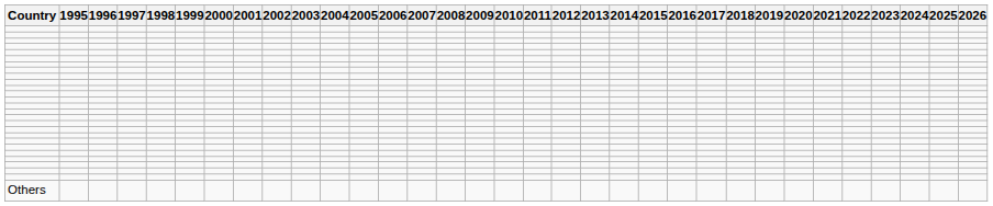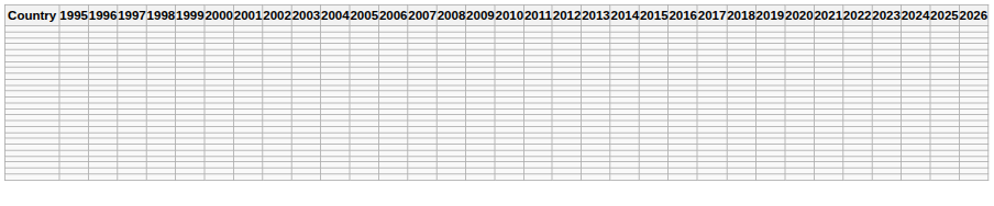 <table class="wikitable sortable" style="font-size:90%; line-height:1.2">
 <tr>
 <th>Country</th>
 <th style="padding:0px">1995</th>
 <th style="padding:0px">1996</th>
 <th style="padding:0px">1997</th>
 <th style="padding:0px">1998</th>
 <th style="padding:0px">1999</th>
 <th style="padding:0px">2000</th>
 <th style="padding:0px">2001</th>
 <th style="padding:0px">2002</th>
 <th style="padding:0px">2003</th>
 <th style="padding:0px">2004</th>
 <th style="padding:0px">2005</th>
 <th style="padding:0px">2006</th>
 <th style="padding:0px">2007</th>
 <th style="padding:0px">2008</th>
 <th style="padding:0px">2009</th>
 <th style="padding:0px">2010</th>
 <th style="padding:0px">2011</th>
 <th style="padding:0px">2012</th>
 <th style="padding:0px">2013</th>
 <th style="padding:0px">2014</th>
 <th style="padding:0px">2015</th>
 <th style="padding:0px">2016</th>
 <th style="padding:0px">2017</th>
 <th style="padding:0px">2018</th>
 <th style="padding:0px">2019</th>
 <th style="padding:0px">2020</th>
 <th style="padding:0px">2021</th>
 <th style="padding:0px">2022</th>
 <th style="padding:0px">2023</th>
 <th style="padding:0px">2024</th>
 <th style="padding:0px">2025</th>
 <th style="padding:0px">2026</th>
 </tr>
 <tr>
 <td></td>
 <td></td>
 <td></td>
 <td></td>
 <td></td>
 <td></td>
 <td></td>
 <td></td>
 <td></td>
 <td></td>
 <td></td>
 <td></td>
 <td></td>
 <td></td>
 <td></td>
 <td></td>
 <td></td>
 <td></td>
 <td></td>
 <td></td>
 <td></td>
 <td></td>
 <td></td>
 <td></td>
 <td></td>
 <td></td>
 <td></td>
 <td></td>
 <td></td>
 <td></td>
 <td></td>
 <td></td>
 <td></td>
 </tr>
 <tr>
 <td></td>
 <td></td>
 <td></td>
 <td></td>
 <td></td>
 <td></td>
 <td></td>
 <td></td>
 <td></td>
 <td></td>
 <td></td>
 <td></td>
 <td></td>
 <td></td>
 <td></td>
 <td></td>
 <td></td>
 <td></td>
 <td></td>
 <td></td>
 <td></td>
 <td></td>
 <td></td>
 <td></td>
 <td></td>
 <td></td>
 <td></td>
 <td></td>
 <td></td>
 <td></td>
 <td></td>
 <td></td>
 <td></td>
 </tr>
 <tr>
 <td></td>
 <td></td>
 <td></td>
 <td></td>
 <td></td>
 <td></td>
 <td></td>
 <td></td>
 <td></td>
 <td></td>
 <td></td>
 <td></td>
 <td></td>
 <td></td>
 <td></td>
 <td></td>
 <td></td>
 <td></td>
 <td></td>
 <td></td>
 <td></td>
 <td></td>
 <td></td>
 <td></td>
 <td></td>
 <td></td>
 <td></td>
 <td></td>
 <td></td>
 <td></td>
 <td></td>
 <td></td>
 <td></td>
 </tr>
 <tr>
 <td></td>
 <td></td>
 <td></td>
 <td></td>
 <td></td>
 <td></td>
 <td></td>
 <td></td>
 <td></td>
 <td></td>
 <td></td>
 <td></td>
 <td></td>
 <td></td>
 <td></td>
 <td></td>
 <td></td>
 <td></td>
 <td></td>
 <td></td>
 <td></td>
 <td></td>
 <td></td>
 <td></td>
 <td></td>
 <td></td>
 <td></td>
 <td></td>
 <td></td>
 <td></td>
 <td></td>
 <td></td>
 <td></td>
 </tr>
 <tr>
 <td></td>
 <td></td>
 <td></td>
 <td></td>
 <td></td>
 <td></td>
 <td></td>
 <td></td>
 <td></td>
 <td></td>
 <td></td>
 <td></td>
 <td></td>
 <td></td>
 <td></td>
 <td></td>
 <td></td>
 <td></td>
 <td></td>
 <td></td>
 <td></td>
 <td></td>
 <td></td>
 <td></td>
 <td></td>
 <td></td>
 <td></td>
 <td></td>
 <td></td>
 <td></td>
 <td></td>
 <td></td>
 <td></td>
 </tr>
 <tr>
 <td></td>
 <td></td>
 <td></td>
 <td></td>
 <td></td>
 <td></td>
 <td></td>
 <td></td>
 <td></td>
 <td></td>
 <td></td>
 <td></td>
 <td></td>
 <td></td>
 <td></td>
 <td></td>
 <td></td>
 <td></td>
 <td></td>
 <td></td>
 <td></td>
 <td></td>
 <td></td>
 <td></td>
 <td></td>
 <td></td>
 <td></td>
 <td></td>
 <td></td>
 <td></td>
 <td></td>
 <td></td>
 <td></td>
 </tr>
 <tr>
 <td></td>
 <td></td>
 <td></td>
 <td></td>
 <td></td>
 <td></td>
 <td></td>
 <td></td>
 <td></td>
 <td></td>
 <td></td>
 <td></td>
 <td></td>
 <td></td>
 <td></td>
 <td></td>
 <td></td>
 <td></td>
 <td></td>
 <td></td>
 <td></td>
 <td></td>
 <td></td>
 <td></td>
 <td></td>
 <td></td>
 <td></td>
 <td></td>
 <td></td>
 <td></td>
 <td></td>
 <td></td>
 <td></td>
 </tr>
 <tr>
 <td></td>
 <td></td>
 <td></td>
 <td></td>
 <td></td>
 <td></td>
 <td></td>
 <td></td>
 <td></td>
 <td></td>
 <td></td>
 <td></td>
 <td></td>
 <td></td>
 <td></td>
 <td></td>
 <td></td>
 <td></td>
 <td></td>
 <td></td>
 <td></td>
 <td></td>
 <td></td>
 <td></td>
 <td></td>
 <td></td>
 <td></td>
 <td></td>
 <td></td>
 <td></td>
 <td></td>
 <td></td>
 <td></td>
 </tr>
 <tr>
 <td></td>
 <td></td>
 <td></td>
 <td></td>
 <td></td>
 <td></td>
 <td></td>
 <td></td>
 <td></td>
 <td></td>
 <td></td>
 <td></td>
 <td></td>
 <td></td>
 <td></td>
 <td></td>
 <td></td>
 <td></td>
 <td></td>
 <td></td>
 <td></td>
 <td></td>
 <td></td>
 <td></td>
 <td></td>
 <td></td>
 <td></td>
 <td></td>
 <td></td>
 <td></td>
 <td></td>
 <td></td>
 <td></td>
 </tr>
 <tr>
 <td></td>
 <td></td>
 <td></td>
 <td></td>
 <td></td>
 <td></td>
 <td></td>
 <td></td>
 <td></td>
 <td></td>
 <td></td>
 <td></td>
 <td></td>
 <td></td>
 <td></td>
 <td></td>
 <td></td>
 <td></td>
 <td></td>
 <td></td>
 <td></td>
 <td></td>
 <td></td>
 <td></td>
 <td></td>
 <td></td>
 <td></td>
 <td></td>
 <td></td>
 <td></td>
 <td></td>
 <td></td>
 <td></td>
 </tr>
 <tr>
 <td></td>
 <td></td>
 <td></td>
 <td></td>
 <td></td>
 <td></td>
 <td></td>
 <td></td>
 <td></td>
 <td></td>
 <td></td>
 <td></td>
 <td></td>
 <td></td>
 <td></td>
 <td></td>
 <td></td>
 <td></td>
 <td></td>
 <td></td>
 <td></td>
 <td></td>
 <td></td>
 <td></td>
 <td></td>
 <td></td>
 <td></td>
 <td></td>
 <td></td>
 <td></td>
 <td></td>
 <td></td>
 <td></td>
 </tr>
 <tr>
 <td></td>
 <td></td>
 <td></td>
 <td></td>
 <td></td>
 <td></td>
 <td></td>
 <td></td>
 <td></td>
 <td></td>
 <td></td>
 <td></td>
 <td></td>
 <td></td>
 <td></td>
 <td></td>
 <td></td>
 <td></td>
 <td></td>
 <td></td>
 <td></td>
 <td></td>
 <td></td>
 <td></td>
 <td></td>
 <td></td>
 <td></td>
 <td></td>
 <td></td>
 <td></td>
 <td></td>
 <td></td>
 <td></td>
 </tr>
 <tr>
 <td></td>
 <td></td>
 <td></td>
 <td></td>
 <td></td>
 <td></td>
 <td></td>
 <td></td>
 <td></td>
 <td></td>
 <td></td>
 <td></td>
 <td></td>
 <td></td>
 <td></td>
 <td></td>
 <td></td>
 <td></td>
 <td></td>
 <td></td>
 <td></td>
 <td></td>
 <td></td>
 <td></td>
 <td></td>
 <td></td>
 <td></td>
 <td></td>
 <td></td>
 <td></td>
 <td></td>
 <td></td>
 <td></td>
 </tr>
 <tr>
 <td></td>
 <td></td>
 <td></td>
 <td></td>
 <td></td>
 <td></td>
 <td></td>
 <td></td>
 <td></td>
 <td></td>
 <td></td>
 <td></td>
 <td></td>
 <td></td>
 <td></td>
 <td></td>
 <td></td>
 <td></td>
 <td></td>
 <td></td>
 <td></td>
 <td></td>
 <td></td>
 <td></td>
 <td></td>
 <td></td>
 <td></td>
 <td></td>
 <td></td>
 <td></td>
 <td></td>
 <td></td>
 <td></td>
 </tr>
 <tr>
 <td></td>
 <td></td>
 <td></td>
 <td></td>
 <td></td>
 <td></td>
 <td></td>
 <td></td>
 <td></td>
 <td></td>
 <td></td>
 <td></td>
 <td></td>
 <td></td>
 <td></td>
 <td></td>
 <td></td>
 <td></td>
 <td></td>
 <td></td>
 <td></td>
 <td></td>
 <td></td>
 <td></td>
 <td></td>
 <td></td>
 <td></td>
 <td></td>
 <td></td>
 <td></td>
 <td></td>
 <td></td>
 <td></td>
 </tr>
 <tr>
 <td></td>
 <td></td>
 <td></td>
 <td></td>
 <td></td>
 <td></td>
 <td></td>
 <td></td>
 <td></td>
 <td></td>
 <td></td>
 <td></td>
 <td></td>
 <td></td>
 <td></td>
 <td></td>
 <td></td>
 <td></td>
 <td></td>
 <td></td>
 <td></td>
 <td></td>
 <td></td>
 <td></td>
 <td></td>
 <td></td>
 <td></td>
 <td></td>
 <td></td>
 <td></td>
 <td></td>
 <td></td>
 <td></td>
 </tr>
 <tr>
 <td></td>
 <td></td>
 <td></td>
 <td></td>
 <td></td>
 <td></td>
 <td></td>
 <td></td>
 <td></td>
 <td></td>
 <td></td>
 <td></td>
 <td></td>
 <td></td>
 <td></td>
 <td></td>
 <td></td>
 <td></td>
 <td></td>
 <td></td>
 <td></td>
 <td></td>
 <td></td>
 <td></td>
 <td></td>
 <td></td>
 <td></td>
 <td></td>
 <td></td>
 <td></td>
 <td></td>
 <td></td>
 <td></td>
 </tr>
 <tr>
 <td></td>
 <td></td>
 <td></td>
 <td></td>
 <td></td>
 <td></td>
 <td></td>
 <td></td>
 <td></td>
 <td></td>
 <td></td>
 <td></td>
 <td></td>
 <td></td>
 <td></td>
 <td></td>
 <td></td>
 <td></td>
 <td></td>
 <td></td>
 <td></td>
 <td></td>
 <td></td>
 <td></td>
 <td></td>
 <td></td>
 <td></td>
 <td></td>
 <td></td>
 <td></td>
 <td></td>
 <td></td>
 <td></td>
 </tr>
 <tr>
 <td></td>
 <td></td>
 <td></td>
 <td></td>
 <td></td>
 <td></td>
 <td></td>
 <td></td>
 <td></td>
 <td></td>
 <td></td>
 <td></td>
 <td></td>
 <td></td>
 <td></td>
 <td></td>
 <td></td>
 <td></td>
 <td></td>
 <td></td>
 <td></td>
 <td></td>
 <td></td>
 <td></td>
 <td></td>
 <td></td>
 <td></td>
 <td></td>
 <td></td>
 <td></td>
 <td></td>
 <td></td>
 <td></td>
 </tr>
 <tr>
 <td></td>
 <td></td>
 <td></td>
 <td></td>
 <td></td>
 <td></td>
 <td></td>
 <td></td>
 <td></td>
 <td></td>
 <td></td>
 <td></td>
 <td></td>
 <td></td>
 <td></td>
 <td></td>
 <td></td>
 <td></td>
 <td></td>
 <td></td>
 <td></td>
 <td></td>
 <td></td>
 <td></td>
 <td></td>
 <td></td>
 <td></td>
 <td></td>
 <td></td>
 <td></td>
 <td></td>
 <td></td>
 <td></td>
 </tr>
 <tr>
 <td></td>
 <td></td>
 <td></td>
 <td></td>
 <td></td>
 <td></td>
 <td></td>
 <td></td>
 <td></td>
 <td></td>
 <td></td>
 <td></td>
 <td></td>
 <td></td>
 <td></td>
 <td></td>
 <td></td>
 <td></td>
 <td></td>
 <td></td>
 <td></td>
 <td></td>
 <td></td>
 <td></td>
 <td></td>
 <td></td>
 <td></td>
 <td></td>
 <td></td>
 <td></td>
 <td></td>
 <td></td>
 <td></td>
 </tr>
 <tr>
 <td></td>
 <td></td>
 <td></td>
 <td></td>
 <td></td>
 <td></td>
 <td></td>
 <td></td>
 <td></td>
 <td></td>
 <td></td>
 <td></td>
 <td></td>
 <td></td>
 <td></td>
 <td></td>
 <td></td>
 <td></td>
 <td></td>
 <td></td>
 <td></td>
 <td></td>
 <td></td>
 <td></td>
 <td></td>
 <td></td>
 <td></td>
 <td></td>
 <td></td>
 <td></td>
 <td></td>
 <td></td>
 <td></td>
 </tr>
 <tr>
 <td></td>
 <td></td>
 <td></td>
 <td></td>
 <td></td>
 <td></td>
 <td></td>
 <td></td>
 <td></td>
 <td></td>
 <td></td>
 <td></td>
 <td></td>
 <td></td>
 <td></td>
 <td></td>
 <td></td>
 <td></td>
 <td></td>
 <td></td>
 <td></td>
 <td></td>
 <td></td>
 <td></td>
 <td></td>
 <td></td>
 <td></td>
 <td></td>
 <td></td>
 <td></td>
 <td></td>
 <td></td>
 <td></td>
 </tr>
 <tr>
 <td></td>
 <td></td>
 <td></td>
 <td></td>
 <td></td>
 <td></td>
 <td></td>
 <td></td>
 <td></td>
 <td></td>
 <td></td>
 <td></td>
 <td></td>
 <td></td>
 <td></td>
 <td></td>
 <td></td>
 <td></td>
 <td></td>
 <td></td>
 <td></td>
 <td></td>
 <td></td>
 <td></td>
 <td></td>
 <td></td>
 <td></td>
 <td></td>
 <td></td>
 <td></td>
 <td></td>
 <td></td>
 <td></td>
 </tr>
 <tr>
 <td></td>
 <td></td>
 <td></td>
 <td></td>
 <td></td>
 <td></td>
 <td></td>
 <td></td>
 <td></td>
 <td></td>
 <td></td>
 <td></td>
 <td></td>
 <td></td>
 <td></td>
 <td></td>
 <td></td>
 <td></td>
 <td></td>
 <td></td>
 <td></td>
 <td></td>
 <td></td>
 <td></td>
 <td></td>
 <td></td>
 <td></td>
 <td></td>
 <td></td>
 <td></td>
 <td></td>
 <td></td>
 <td></td>
 </tr>
 <tr>
 <td></td>
 <td></td>
 <td></td>
 <td></td>
 <td></td>
 <td></td>
 <td></td>
 <td></td>
 <td></td>
 <td></td>
 <td></td>
 <td></td>
 <td></td>
 <td></td>
 <td></td>
 <td></td>
 <td></td>
 <td></td>
 <td></td>
 <td></td>
 <td></td>
 <td></td>
 <td></td>
 <td></td>
 <td></td>
 <td></td>
 <td></td>
 <td></td>
 <td></td>
 <td></td>
 <td></td>
 <td></td>
 <td></td>
 </tr>
-<tr>
-<td>Others</td>
-<td></td>
-<td></td>
-<td></td>
-<td></td>
-<td></td>
-<td></td>
-<td></td>
-<td></td>
-<td></td>
-<td></td>
-<td></td>
-<td></td>
-<td></td>
-<td></td>
-<td></td>
-<td></td>
-<td></td>
-<td></td>
-<td></td>
-<td></td>
-<td></td>
-<td></td>
-<td></td>
-<td></td>
-<td></td>
-<td></td>
-<td></td>
-<td></td>
-<td></td>
-<td></td>
-<td></td>
-<td></td>
-</tr>
 </table>
